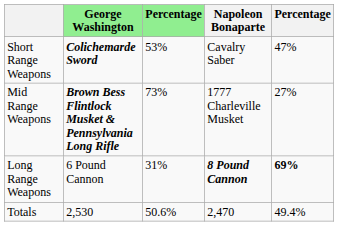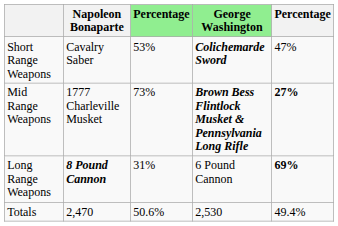 <table class="wikitable" style="text-align:left; width:440px; height:200px">
 <tr valign="top">
 <th style="width:120px;"></th>
+<th style="width:120px;">Napoleon Bonaparte</th>
+<th style="width:40px; background:lightgreen;">Percentage</th>
 <th style="width:120px; background:lightgreen;">George Washington</th>
-<th style="width:40px; background:lightgreen;">Percentage</th>
-<th style="width:120px;">Napoleon Bonaparte</th>
 <th style="width:40px;">Percentage</th>
 </tr>
 <tr valign="top">
 <td>Short Range Weapons</td>
+<td>Cavalry Saber</td>
+<td>53%</td>
 <td><strong><em>Colichemarde Sword</em></strong></td>
-<td>53%</td>
-<td>Cavalry Saber</td>
 <td>47%</td>
 </tr>
 <tr valign="top">
 <td>Mid Range Weapons</td>
+<td>1777 Charleville Musket</td>
+<td>73%</td>
 <td><strong><em>Brown Bess Flintlock Musket & Pennsylvania Long Rifle</em></strong></td>
-<td>73%</td>
-<td>1777 Charleville Musket</td>
-<td>27%</td>
+<td><strong>27%</strong></td>
 </tr>
 <tr valign="top">
 <td>Long Range Weapons</td>
+<td><strong><em>8 Pound Cannon</em></strong></td>
+<td>31%</td>
 <td>6 Pound Cannon</td>
-<td>31%</td>
-<td><strong><em>8 Pound Cannon</em></strong></td>
 <td><strong>69%</strong></td>
 </tr>
 <tr valign="top">
 <td>Totals</td>
+<td>2,470</td>
+<td>50.6%</td>
 <td>2,530</td>
-<td>50.6%</td>
-<td>2,470</td>
 <td>49.4%</td>
 </tr>
 </table>
